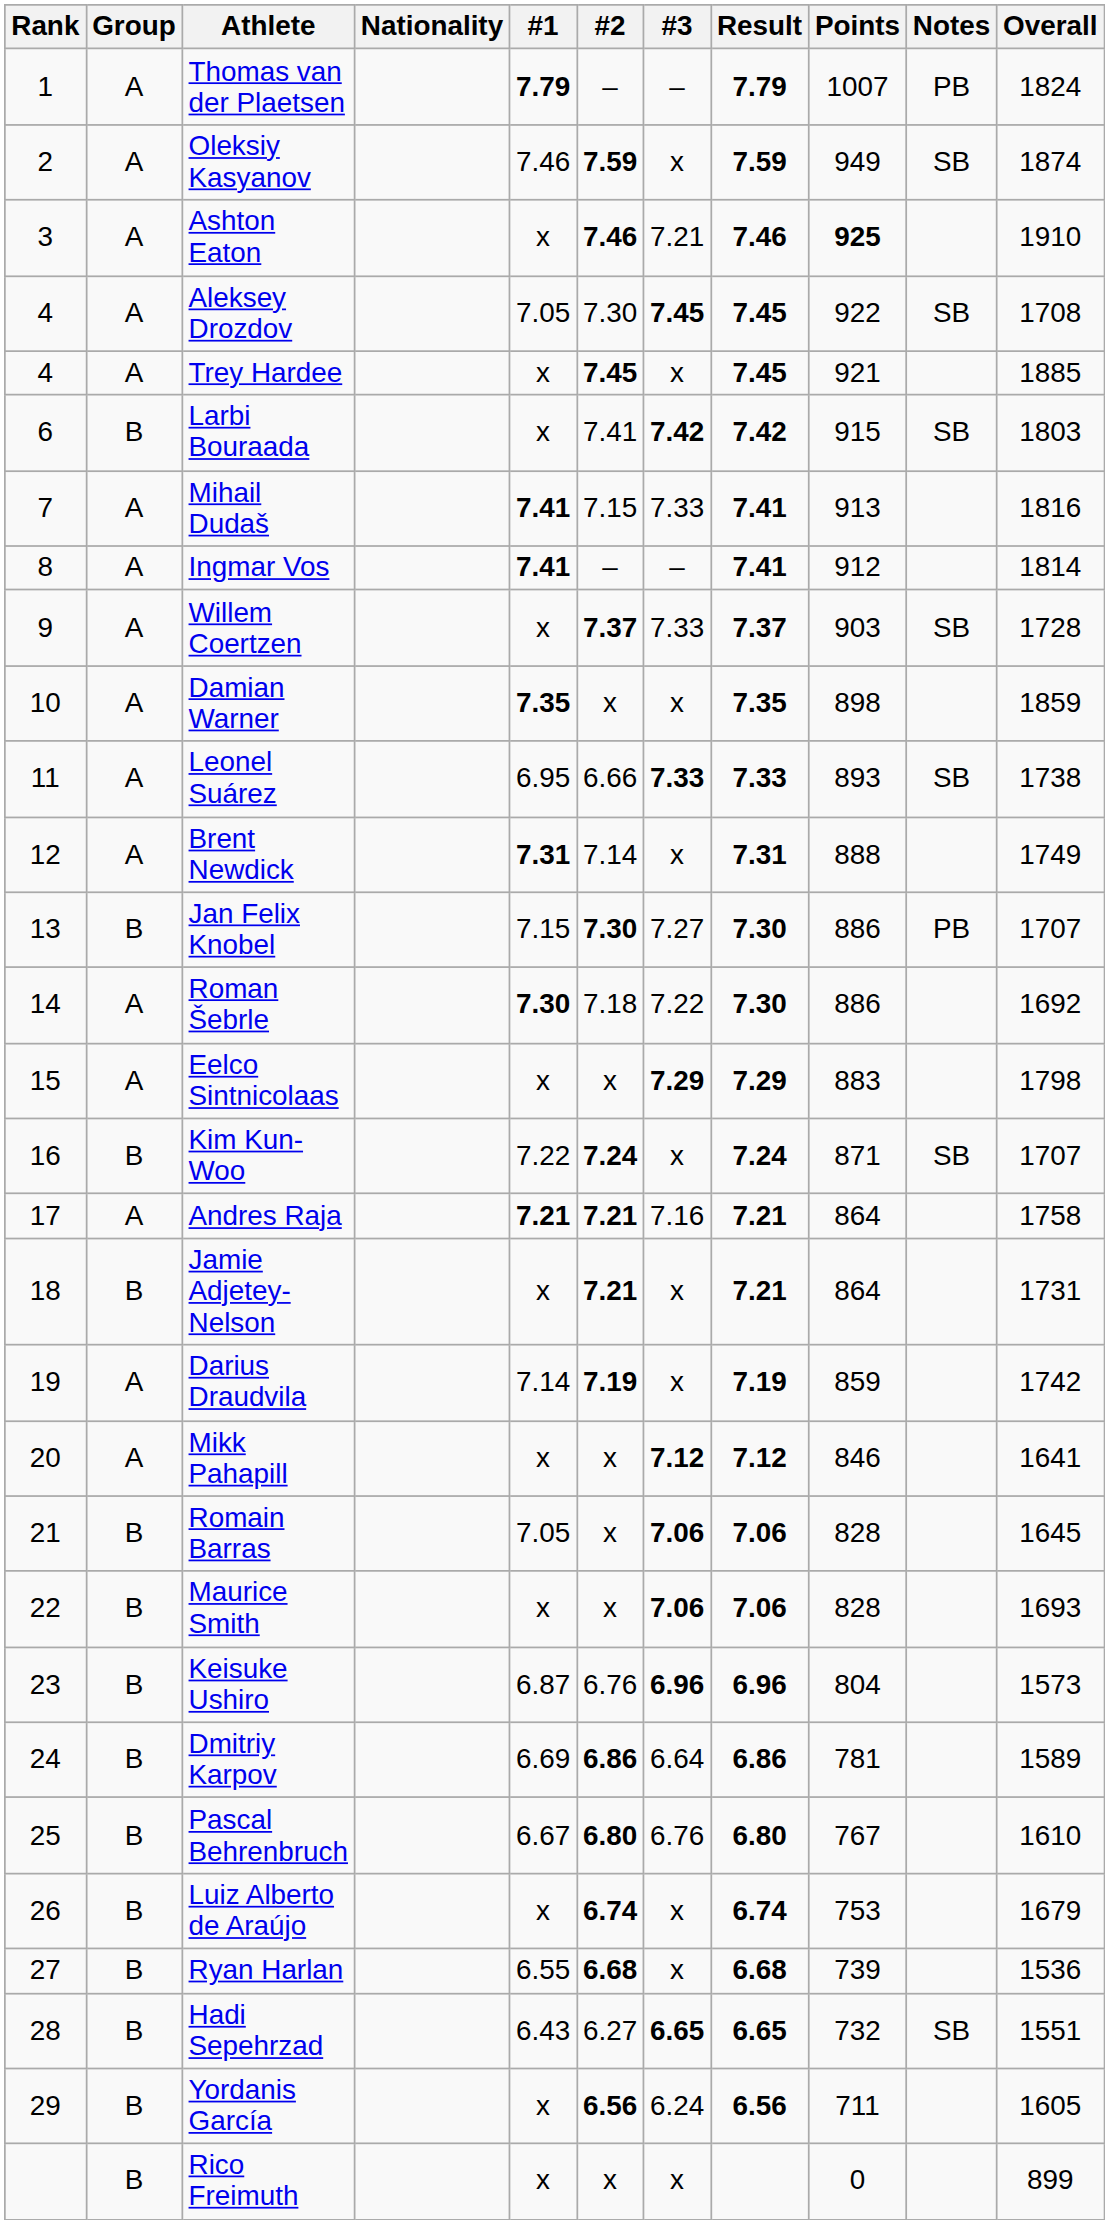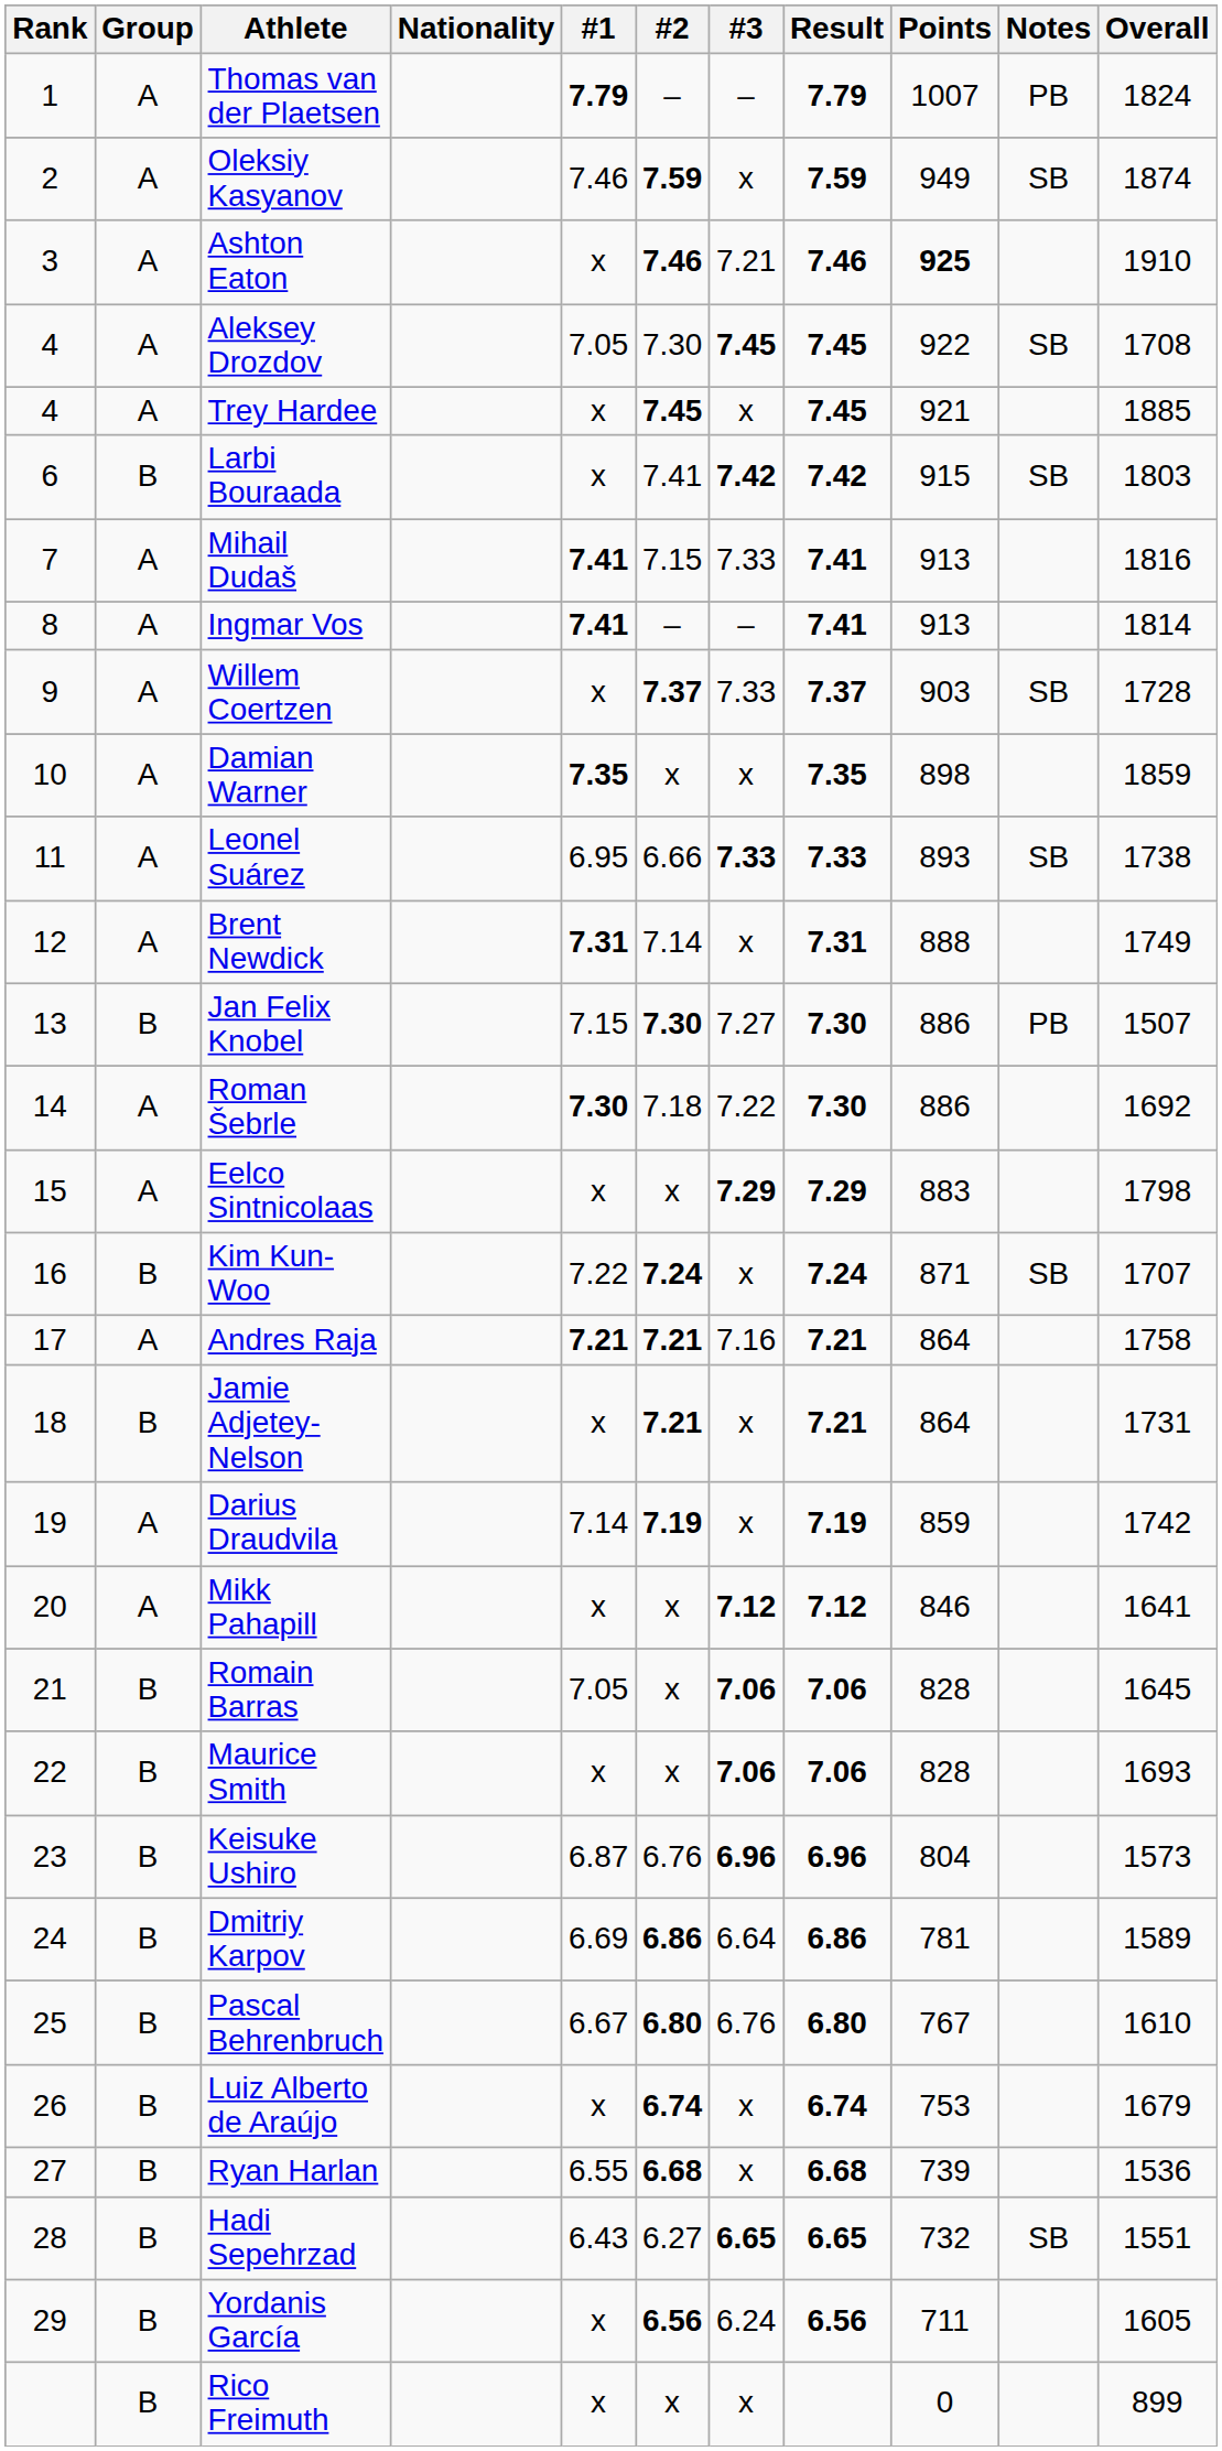 <table class="wikitable sortable" style="text-align:center">
 <tr>
 <th>Rank</th>
 <th>Group</th>
 <th>Athlete</th>
 <th>Nationality</th>
 <th>#1</th>
 <th>#2</th>
 <th>#3</th>
 <th>Result</th>
 <th>Points</th>
 <th>Notes</th>
 <th>Overall</th>
 </tr>
 <tr>
 <td>1</td>
 <td>A</td>
 <td align=left><a href='#'>Thomas van der Plaetsen</a></td>
 <td align=left></td>
 <td><strong>7.79</strong></td>
 <td>–</td>
 <td>–</td>
 <td><strong>7.79</strong></td>
 <td>1007</td>
 <td>PB</td>
 <td>1824</td>
 </tr>
 <tr>
 <td>2</td>
 <td>A</td>
 <td align=left><a href='#'>Oleksiy Kasyanov</a></td>
 <td align=left></td>
 <td>7.46</td>
 <td><strong>7.59</strong></td>
 <td>x</td>
 <td><strong>7.59</strong></td>
 <td>949</td>
 <td>SB</td>
 <td>1874</td>
 </tr>
 <tr>
 <td>3</td>
 <td>A</td>
 <td align=left><a href='#'>Ashton Eaton</a></td>
 <td align=left></td>
 <td>x</td>
 <td><strong>7.46</strong></td>
 <td>7.21</td>
 <td><strong>7.46</strong></td>
 <td><strong>925</strong></td>
 <td></td>
 <td>1910</td>
 </tr>
 <tr>
 <td>4</td>
 <td>A</td>
 <td align=left><a href='#'>Aleksey Drozdov</a></td>
 <td align=left></td>
 <td>7.05</td>
 <td>7.30</td>
 <td><strong>7.45</strong></td>
 <td><strong>7.45</strong></td>
 <td>922</td>
 <td>SB</td>
 <td>1708</td>
 </tr>
 <tr>
 <td>4</td>
 <td>A</td>
 <td align=left><a href='#'>Trey Hardee</a></td>
 <td align=left></td>
 <td>x</td>
 <td><strong>7.45</strong></td>
 <td>x</td>
 <td><strong>7.45</strong></td>
 <td>921</td>
 <td></td>
 <td>1885</td>
 </tr>
 <tr>
 <td>6</td>
 <td>B</td>
 <td align=left><a href='#'>Larbi Bouraada</a></td>
 <td align=left></td>
 <td>x</td>
 <td>7.41</td>
 <td><strong>7.42</strong></td>
 <td><strong>7.42</strong></td>
 <td>915</td>
 <td>SB</td>
 <td>1803</td>
 </tr>
 <tr>
 <td>7</td>
 <td>A</td>
 <td align=left><a href='#'>Mihail Dudaš</a></td>
 <td align=left></td>
 <td><strong>7.41</strong></td>
 <td>7.15</td>
 <td>7.33</td>
 <td><strong>7.41</strong></td>
 <td>913</td>
 <td></td>
 <td>1816</td>
 </tr>
 <tr>
 <td>8</td>
 <td>A</td>
 <td align=left><a href='#'>Ingmar Vos</a></td>
 <td align=left></td>
 <td><strong>7.41</strong></td>
 <td>–</td>
 <td>–</td>
 <td><strong>7.41</strong></td>
-<td>912</td>
+<td>913</td>
 <td></td>
 <td>1814</td>
 </tr>
 <tr>
 <td>9</td>
 <td>A</td>
 <td align=left><a href='#'>Willem Coertzen</a></td>
 <td align=left></td>
 <td>x</td>
 <td><strong>7.37</strong></td>
 <td>7.33</td>
 <td><strong>7.37</strong></td>
 <td>903</td>
 <td>SB</td>
 <td>1728</td>
 </tr>
 <tr>
 <td>10</td>
 <td>A</td>
 <td align=left><a href='#'>Damian Warner</a></td>
 <td align=left></td>
 <td><strong>7.35</strong></td>
 <td>x</td>
 <td>x</td>
 <td><strong>7.35</strong></td>
 <td>898</td>
 <td></td>
 <td>1859</td>
 </tr>
 <tr>
 <td>11</td>
 <td>A</td>
 <td align=left><a href='#'>Leonel Suárez</a></td>
 <td align=left></td>
 <td>6.95</td>
 <td>6.66</td>
 <td><strong>7.33</strong></td>
 <td><strong>7.33</strong></td>
 <td>893</td>
 <td>SB</td>
 <td>1738</td>
 </tr>
 <tr>
 <td>12</td>
 <td>A</td>
 <td align=left><a href='#'>Brent Newdick</a></td>
 <td align=left></td>
 <td><strong>7.31</strong></td>
 <td>7.14</td>
 <td>x</td>
 <td><strong>7.31</strong></td>
 <td>888</td>
 <td></td>
 <td>1749</td>
 </tr>
 <tr>
 <td>13</td>
 <td>B</td>
 <td align=left><a href='#'>Jan Felix Knobel</a></td>
 <td align=left></td>
 <td>7.15</td>
 <td><strong>7.30</strong></td>
 <td>7.27</td>
 <td><strong>7.30</strong></td>
 <td>886</td>
 <td>PB</td>
-<td>1707</td>
+<td>1507</td>
 </tr>
 <tr>
 <td>14</td>
 <td>A</td>
 <td align=left><a href='#'>Roman Šebrle</a></td>
 <td align=left></td>
 <td><strong>7.30</strong></td>
 <td>7.18</td>
 <td>7.22</td>
 <td><strong>7.30</strong></td>
 <td>886</td>
 <td></td>
 <td>1692</td>
 </tr>
 <tr>
 <td>15</td>
 <td>A</td>
 <td align=left><a href='#'>Eelco Sintnicolaas</a></td>
 <td align=left></td>
 <td>x</td>
 <td>x</td>
 <td><strong>7.29</strong></td>
 <td><strong>7.29</strong></td>
 <td>883</td>
 <td></td>
 <td>1798</td>
 </tr>
 <tr>
 <td>16</td>
 <td>B</td>
 <td align=left><a href='#'>Kim Kun-Woo</a></td>
 <td align=left></td>
 <td>7.22</td>
 <td><strong>7.24</strong></td>
 <td>x</td>
 <td><strong>7.24</strong></td>
 <td>871</td>
 <td>SB</td>
 <td>1707</td>
 </tr>
 <tr>
 <td>17</td>
 <td>A</td>
 <td align=left><a href='#'>Andres Raja</a></td>
 <td align=left></td>
 <td><strong>7.21</strong></td>
 <td><strong>7.21</strong></td>
 <td>7.16</td>
 <td><strong>7.21</strong></td>
 <td>864</td>
 <td></td>
 <td>1758</td>
 </tr>
 <tr>
 <td>18</td>
 <td>B</td>
 <td align=left><a href='#'>Jamie Adjetey-Nelson</a></td>
 <td align=left></td>
 <td>x</td>
 <td><strong>7.21</strong></td>
 <td>x</td>
 <td><strong>7.21</strong></td>
 <td>864</td>
 <td></td>
 <td>1731</td>
 </tr>
 <tr>
 <td>19</td>
 <td>A</td>
 <td align=left><a href='#'>Darius Draudvila</a></td>
 <td align=left></td>
 <td>7.14</td>
 <td><strong>7.19</strong></td>
 <td>x</td>
 <td><strong>7.19</strong></td>
 <td>859</td>
 <td></td>
 <td>1742</td>
 </tr>
 <tr>
 <td>20</td>
 <td>A</td>
 <td align=left><a href='#'>Mikk Pahapill</a></td>
 <td align=left></td>
 <td>x</td>
 <td>x</td>
 <td><strong>7.12</strong></td>
 <td><strong>7.12</strong></td>
 <td>846</td>
 <td></td>
 <td>1641</td>
 </tr>
 <tr>
 <td>21</td>
 <td>B</td>
 <td align=left><a href='#'>Romain Barras</a></td>
 <td align=left></td>
 <td>7.05</td>
 <td>x</td>
 <td><strong>7.06</strong></td>
 <td><strong>7.06</strong></td>
 <td>828</td>
 <td></td>
 <td>1645</td>
 </tr>
 <tr>
 <td>22</td>
 <td>B</td>
 <td align=left><a href='#'>Maurice Smith</a></td>
 <td align=left></td>
 <td>x</td>
 <td>x</td>
 <td><strong>7.06</strong></td>
 <td><strong>7.06</strong></td>
 <td>828</td>
 <td></td>
 <td>1693</td>
 </tr>
 <tr>
 <td>23</td>
 <td>B</td>
 <td align=left><a href='#'>Keisuke Ushiro</a></td>
 <td align=left></td>
 <td>6.87</td>
 <td>6.76</td>
 <td><strong>6.96</strong></td>
 <td><strong>6.96</strong></td>
 <td>804</td>
 <td></td>
 <td>1573</td>
 </tr>
 <tr>
 <td>24</td>
 <td>B</td>
 <td align=left><a href='#'>Dmitriy Karpov</a></td>
 <td align=left></td>
 <td>6.69</td>
 <td><strong>6.86</strong></td>
 <td>6.64</td>
 <td><strong>6.86</strong></td>
 <td>781</td>
 <td></td>
 <td>1589</td>
 </tr>
 <tr>
 <td>25</td>
 <td>B</td>
 <td align=left><a href='#'>Pascal Behrenbruch</a></td>
 <td align=left></td>
 <td>6.67</td>
 <td><strong>6.80</strong></td>
 <td>6.76</td>
 <td><strong>6.80</strong></td>
 <td>767</td>
 <td></td>
 <td>1610</td>
 </tr>
 <tr>
 <td>26</td>
 <td>B</td>
 <td align=left><a href='#'>Luiz Alberto de Araújo</a></td>
 <td align=left></td>
 <td>x</td>
 <td><strong>6.74</strong></td>
 <td>x</td>
 <td><strong>6.74</strong></td>
 <td>753</td>
 <td></td>
 <td>1679</td>
 </tr>
 <tr>
 <td>27</td>
 <td>B</td>
 <td align=left><a href='#'>Ryan Harlan</a></td>
 <td align=left></td>
 <td>6.55</td>
 <td><strong>6.68</strong></td>
 <td>x</td>
 <td><strong>6.68</strong></td>
 <td>739</td>
 <td></td>
 <td>1536</td>
 </tr>
 <tr>
 <td>28</td>
 <td>B</td>
 <td align=left><a href='#'>Hadi Sepehrzad</a></td>
 <td align=left></td>
 <td>6.43</td>
 <td>6.27</td>
 <td><strong>6.65</strong></td>
 <td><strong>6.65</strong></td>
 <td>732</td>
 <td>SB</td>
 <td>1551</td>
 </tr>
 <tr>
 <td>29</td>
 <td>B</td>
 <td align=left><a href='#'>Yordanis García</a></td>
 <td align=left></td>
 <td>x</td>
 <td><strong>6.56</strong></td>
 <td>6.24</td>
 <td><strong>6.56</strong></td>
 <td>711</td>
 <td></td>
 <td>1605</td>
 </tr>
 <tr>
 <td></td>
 <td>B</td>
 <td align=left><a href='#'>Rico Freimuth</a></td>
 <td align=left></td>
 <td>x</td>
 <td>x</td>
 <td>x</td>
 <td></td>
 <td>0</td>
 <td></td>
 <td>899</td>
 </tr>
 </table>
